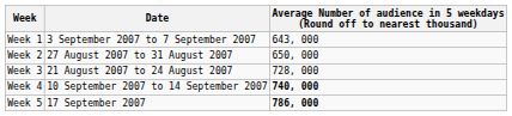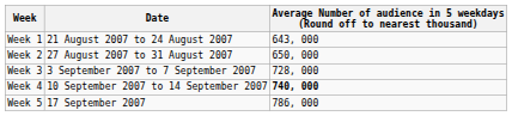 <table class="wikitable">
 <tr>
 <th>Week</th>
 <th>Date</th>
 <th>Average Number of audience in 5 weekdays <br> (Round off to nearest thousand)</th>
 </tr>
 <tr>
 <td>Week 1</td>
-<td>3 September 2007 to 7 September 2007</td>
+<td>21 August 2007 to 24 August 2007</td>
 <td>643, 000</td>
 </tr>
 <tr>
 <td>Week 2</td>
 <td>27 August 2007 to 31 August 2007</td>
 <td>650, 000</td>
 </tr>
 <tr>
 <td>Week 3</td>
-<td>21 August 2007 to 24 August 2007</td>
+<td>3 September 2007 to 7 September 2007</td>
 <td>728, 000</td>
 </tr>
 <tr>
 <td>Week 4</td>
 <td>10 September 2007 to 14 September 2007</td>
 <td><strong>740, 000</strong></td>
 </tr>
 <tr>
 <td>Week 5</td>
 <td>17 September 2007</td>
-<td><strong>786, 000</strong></td>
+<td>786, 000</td>
 </tr>
 </table>
